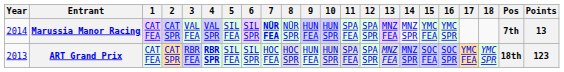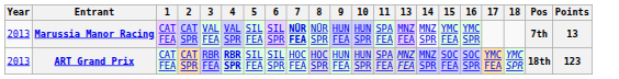 <table class="wikitable" style="text-align:center; font-size:85%">
 <tr>
 <th>Year</th>
 <th>Entrant</th>
 <th>1</th>
 <th>2</th>
 <th>3</th>
 <th>4</th>
 <th>5</th>
 <th>6</th>
 <th>7</th>
 <th>8</th>
 <th>9</th>
 <th>10</th>
 <th>11</th>
-<th>12</th>
 <th>13</th>
 <th>14</th>
 <th>15</th>
 <th>16</th>
 <th>17</th>
 <th>18</th>
 <th>Pos</th>
 <th>Points</th>
 </tr>
 <tr>
-<td><a href='#'>2014</a></td>
+<td><a href='#'>2013</a></td>
 <th nowrap><a href='#'>Marussia Manor Racing</a></th>
 <td style="background:#EFCFFF;"><a href='#'>CAT<br>FEA</a><br></td>
 <td style="background:#CFCFFF;"><a href='#'>CAT<br>SPR</a><br></td>
 <td style="background:#DFFFDF;"><a href='#'>VAL<br>FEA</a><br></td>
 <td style="background:#CFCFFF;"><a href='#'>VAL<br>SPR</a><br></td>
 <td style="background:#DFFFDF;"><a href='#'>SIL<br>FEA</a><br></td>
 <td style="background:#EFCFFF;"><a href='#'>SIL<br>SPR</a><br></td>
 <td style="background:#DFFFDF;"><strong><a href='#'>NÜR<br>FEA</a><br></strong></td>
 <td style="background:#DFFFDF;"><a href='#'>NÜR<br>SPR</a><br></td>
 <td style="background:#CFCFFF;"><a href='#'>HUN<br>FEA</a><br></td>
 <td style="background:#CFCFFF;"><a href='#'>HUN<br>SPR</a><br></td>
 <td style="background:#DFFFDF;"><a href='#'>SPA<br>FEA</a><br></td>
-<td style="background:#DFFFDF;"><a href='#'>SPA<br>SPR</a><br></td>
 <td style="background:#EFCFFF;"><a href='#'>MNZ<br>FEA</a><br></td>
 <td><a href='#'>MNZ<br>SPR</a><br></td>
 <td style="background:#DFFFDF;"><a href='#'>YMC<br>FEA</a><br></td>
 <td style="background:#DFFFDF;"><a href='#'>YMC<br>SPR</a><br></td>
 <td></td>
 <td></td>
 <th>7th</th>
 <th>13</th>
 </tr>
 <tr>
 <td><a href='#'>2013</a></td>
 <th nowrap><a href='#'>ART Grand Prix</a></th>
 <td style="background:#DFFFDF;"><a href='#'>CAT<br>FEA</a><br></td>
 <td style="background:#FFDF9F;"><a href='#'>CAT<br>SPR</a><br></td>
 <td style="background:#CFCFFF;"><a href='#'>RBR<br>FEA</a><br></td>
 <td style="background:#DFFFDF;"><strong><a href='#'>RBR<br>SPR</a><br></strong></td>
 <td style="background:#DFFFDF;"><a href='#'>SIL<br>FEA</a><br></td>
 <td style="background:#DFFFDF;"><a href='#'>SIL<br>SPR</a><br></td>
 <td style="background:#DFFFDF;"><a href='#'>HOC<br>FEA</a><br></td>
 <td style="background:#DFDFDF;"><a href='#'>HOC<br>SPR</a><br></td>
 <td style="background:#DFFFDF;"><a href='#'>HUN<br>FEA</a><br></td>
 <td style="background:#DFDFDF;"><a href='#'>HUN<br>SPR</a><br></td>
 <td style="background:#DFDFDF;"><a href='#'>SPA<br>FEA</a><br></td>
-<td style="background:#DFFFDF;"><a href='#'>SPA<br>SPR</a><br></td>
 <td style="background:#DFDFDF;"><em><a href='#'>MNZ<br>FEA</a></em><br></td>
 <td style="background:#CFCFFF;"><a href='#'>MNZ<br>SPR</a><br></td>
 <td style="background:#CFCFFF;"><a href='#'>SOC<br>FEA</a><br></td>
 <td style="background:#CFCFFF;"><a href='#'>SOC<br>SPR</a><br></td>
 <td style="background:#FFDF9F;"><a href='#'>YMC<br>FEA</a><br></td>
 <td style="background:#DFFFDF;"><em><a href='#'>YMC<br>SPR</a></em><br></td>
 <th>18th</th>
 <th>123</th>
 </tr>
 </table>
